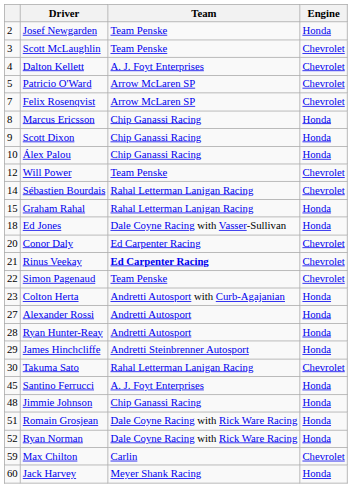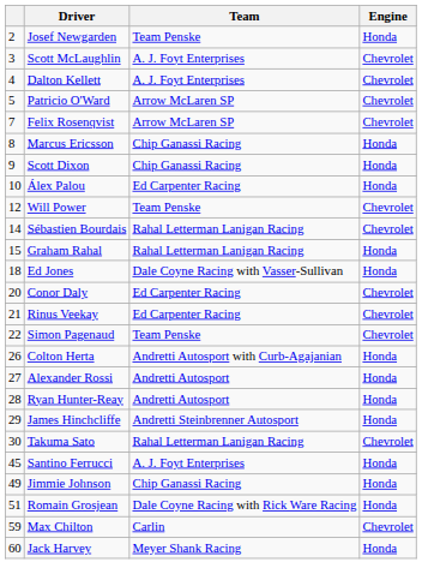 <table class="wikitable" style="font-size: 85%;">
 <tr>
 <th style="text-align:center;"></th>
 <th>Driver</th>
 <th>Team</th>
 <th>Engine</th>
 </tr>
 <tr>
 <td>2</td>
 <td> <a href='#'>Josef Newgarden</a> <strong></strong></td>
 <td><a href='#'>Team Penske</a></td>
 <td><a href='#'>Honda</a></td>
 </tr>
 <tr>
 <td>3</td>
 <td> <a href='#'>Scott McLaughlin</a> <strong></strong></td>
-<td><a href='#'>Team Penske</a></td>
+<td><a href='#'>A. J. Foyt Enterprises</a></td>
 <td><a href='#'>Chevrolet</a></td>
 </tr>
 <tr>
 <td>4</td>
 <td> <a href='#'>Dalton Kellett</a></td>
 <td><a href='#'>A. J. Foyt Enterprises</a></td>
 <td><a href='#'>Chevrolet</a></td>
 </tr>
 <tr>
 <td>5</td>
 <td> <a href='#'>Patricio O'Ward</a></td>
 <td><a href='#'>Arrow McLaren SP</a></td>
 <td><a href='#'>Chevrolet</a></td>
 </tr>
 <tr>
 <td>7</td>
 <td> <a href='#'>Felix Rosenqvist</a></td>
 <td><a href='#'>Arrow McLaren SP</a></td>
 <td><a href='#'>Chevrolet</a></td>
 </tr>
 <tr>
 <td>8</td>
 <td> <a href='#'>Marcus Ericsson</a></td>
 <td><a href='#'>Chip Ganassi Racing</a></td>
 <td><a href='#'>Honda</a></td>
 </tr>
 <tr>
 <td>9</td>
 <td> <a href='#'>Scott Dixon</a> <strong></strong></td>
 <td><a href='#'>Chip Ganassi Racing</a></td>
 <td><a href='#'>Honda</a></td>
 </tr>
 <tr>
 <td>10</td>
 <td> <a href='#'>Álex Palou</a></td>
-<td><a href='#'>Chip Ganassi Racing</a></td>
+<td><a href='#'>Ed Carpenter Racing</a></td>
 <td><a href='#'>Honda</a></td>
 </tr>
 <tr>
 <td>12</td>
 <td> <a href='#'>Will Power</a> <strong></strong></td>
 <td><a href='#'>Team Penske</a></td>
 <td><a href='#'>Chevrolet</a></td>
 </tr>
 <tr>
 <td>14</td>
 <td> <a href='#'>Sébastien Bourdais</a></td>
 <td><a href='#'>Rahal Letterman Lanigan Racing</a></td>
 <td><a href='#'>Chevrolet</a></td>
 </tr>
 <tr>
 <td>15</td>
 <td> <a href='#'>Graham Rahal</a> <strong></strong></td>
 <td><a href='#'>Rahal Letterman Lanigan Racing</a></td>
 <td><a href='#'>Honda</a></td>
 </tr>
 <tr>
 <td>18</td>
 <td> <a href='#'>Ed Jones</a></td>
 <td><a href='#'>Dale Coyne Racing</a> with <a href='#'>Vasser</a>-Sullivan</td>
 <td><a href='#'>Honda</a></td>
 </tr>
 <tr>
 <td>20</td>
 <td> <a href='#'>Conor Daly</a></td>
 <td><a href='#'>Ed Carpenter Racing</a></td>
 <td><a href='#'>Chevrolet</a></td>
 </tr>
 <tr>
 <td>21</td>
 <td> <a href='#'>Rinus Veekay</a></td>
-<td><strong><a href='#'>Ed Carpenter Racing</a></strong></td>
+<td><a href='#'>Ed Carpenter Racing</a></td>
 <td><a href='#'>Chevrolet</a></td>
 </tr>
 <tr>
 <td>22</td>
 <td> <a href='#'>Simon Pagenaud</a> <strong></strong></td>
 <td><a href='#'>Team Penske</a></td>
 <td><a href='#'>Chevrolet</a></td>
 </tr>
 <tr>
-<td>23</td>
+<td>26</td>
 <td> <a href='#'>Colton Herta</a> <strong></strong></td>
 <td><a href='#'>Andretti Autosport</a> with <a href='#'>Curb-Agajanian</a></td>
 <td><a href='#'>Honda</a></td>
 </tr>
 <tr>
 <td>27</td>
 <td> <a href='#'>Alexander Rossi</a> <strong></strong></td>
 <td><a href='#'>Andretti Autosport</a></td>
 <td><a href='#'>Honda</a></td>
 </tr>
 <tr>
 <td>28</td>
 <td> <a href='#'>Ryan Hunter-Reay</a></td>
 <td><a href='#'>Andretti Autosport</a></td>
 <td><a href='#'>Honda</a></td>
 </tr>
 <tr>
 <td>29</td>
 <td> <a href='#'>James Hinchcliffe</a></td>
 <td><a href='#'>Andretti Steinbrenner Autosport</a></td>
 <td><a href='#'>Honda</a></td>
 </tr>
 <tr>
 <td>30</td>
 <td> <a href='#'>Takuma Sato</a></td>
 <td><a href='#'>Rahal Letterman Lanigan Racing</a></td>
 <td><a href='#'>Chevrolet</a></td>
 </tr>
 <tr>
 <td>45</td>
 <td> <a href='#'>Santino Ferrucci</a></td>
 <td><a href='#'>A. J. Foyt Enterprises</a></td>
 <td><a href='#'>Honda</a></td>
 </tr>
 <tr>
-<td>48</td>
+<td>49</td>
 <td> <a href='#'>Jimmie Johnson</a> <strong></strong></td>
 <td><a href='#'>Chip Ganassi Racing</a></td>
 <td><a href='#'>Honda</a></td>
 </tr>
 <tr>
 <td>51</td>
 <td> <a href='#'>Romain Grosjean</a> <strong></strong></td>
-<td><a href='#'>Dale Coyne Racing</a> with <a href='#'>Rick Ware Racing</a></td>
-<td><a href='#'>Honda</a></td>
-</tr>
-<tr>
-<td>52</td>
-<td> <a href='#'>Ryan Norman</a> <strong></strong></td>
 <td><a href='#'>Dale Coyne Racing</a> with <a href='#'>Rick Ware Racing</a></td>
 <td><a href='#'>Honda</a></td>
 </tr>
 <tr>
 <td>59</td>
 <td> <a href='#'>Max Chilton</a></td>
 <td><a href='#'>Carlin</a></td>
 <td><a href='#'>Chevrolet</a></td>
 </tr>
 <tr>
 <td>60</td>
 <td> <a href='#'>Jack Harvey</a></td>
 <td><a href='#'>Meyer Shank Racing</a></td>
 <td><a href='#'>Honda</a></td>
 </tr>
 </table>
